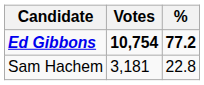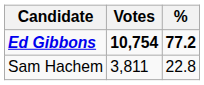 <table class="wikitable" align="left">
 <tr>
 <th>Candidate</th>
 <th>Votes</th>
 <th>%</th>
 </tr>
 <tr>
 <td><strong><em><a href='#'>Ed Gibbons</a></em></strong></td>
 <td><strong>10,754</strong></td>
 <td><strong>77.2</strong></td>
 </tr>
 <tr>
 <td>Sam Hachem</td>
-<td>3,181</td>
+<td>3,811</td>
 <td>22.8</td>
 </tr>
 </table>
